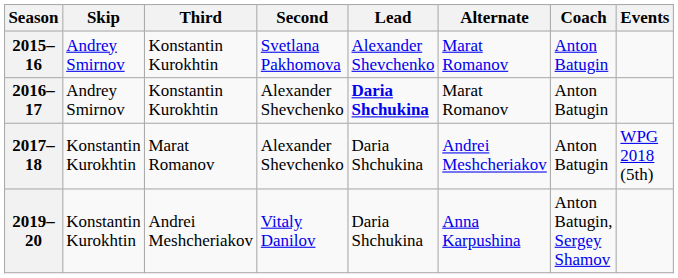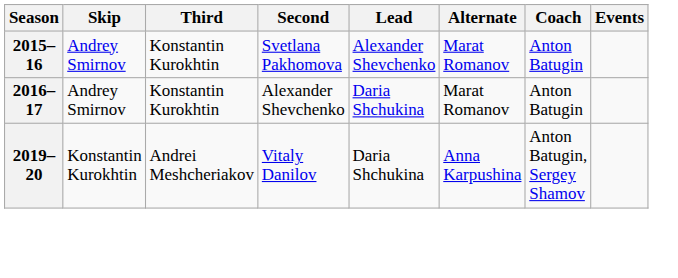 <table class="wikitable">
 <tr>
 <th scope="col" width=60>Season</th>
 <th scope="col">Skip</th>
 <th scope="col">Third</th>
 <th scope="col">Second</th>
 <th scope="col">Lead</th>
 <th scope="col">Alternate</th>
 <th scope="col">Coach</th>
 <th scope="col">Events</th>
 </tr>
 <tr>
 <th scope="row">2015–16</th>
 <td><a href='#'>Andrey Smirnov</a></td>
 <td>Konstantin Kurokhtin</td>
 <td><a href='#'>Svetlana Pakhomova</a></td>
 <td><a href='#'>Alexander Shevchenko</a></td>
 <td><a href='#'>Marat Romanov</a></td>
 <td><a href='#'>Anton Batugin</a></td>
 <td> </td>
 </tr>
 <tr>
 <th scope="row">2016–17</th>
 <td>Andrey Smirnov</td>
 <td>Konstantin Kurokhtin</td>
 <td>Alexander Shevchenko</td>
-<td><strong><a href='#'>Daria Shchukina</a></strong></td>
+<td><a href='#'>Daria Shchukina</a></td>
 <td>Marat Romanov</td>
 <td>Anton Batugin</td>
 <td> </td>
-</tr>
-<tr>
-<th scope="row">2017–18</th>
-<td>Konstantin Kurokhtin</td>
-<td>Marat Romanov</td>
-<td>Alexander Shevchenko</td>
-<td>Daria Shchukina</td>
-<td><a href='#'>Andrei Meshcheriakov</a></td>
-<td>Anton Batugin</td>
-<td><a href='#'>WPG 2018</a> (5th)</td>
 </tr>
 <tr>
 <th scope="row">2019–20</th>
 <td>Konstantin Kurokhtin</td>
 <td>Andrei Meshcheriakov</td>
 <td><a href='#'>Vitaly Danilov</a></td>
 <td>Daria Shchukina</td>
 <td><a href='#'>Anna Karpushina</a></td>
 <td>Anton Batugin, <a href='#'>Sergey Shamov</a></td>
 <td> </td>
 </tr>
 </table>
